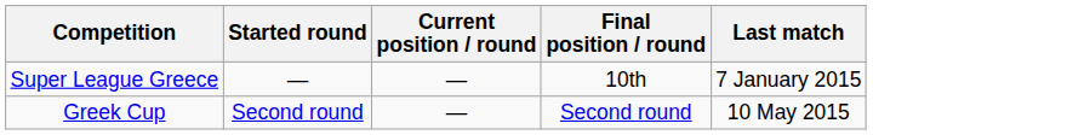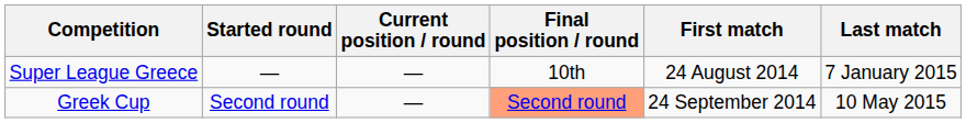 <table class="wikitable" style="text-align:center">
 <tr>
 <th>Competition</th>
 <th>Started round</th>
 <th>Current<br>position / round</th>
 <th>Final<br>position / round</th>
+<th>First match</th>
 <th>Last match</th>
 </tr>
 <tr>
 <td><a href='#'>Super League Greece</a></td>
 <td>—</td>
 <td>—</td>
 <td>10th</td>
+<td>24 August 2014</td>
 <td>7 January 2015</td>
 </tr>
 <tr>
 <td><a href='#'>Greek Cup</a></td>
 <td><a href='#'>Second round</a></td>
 <td>—</td>
-<td><a href='#'>Second round</a></td>
+<td style="background: lightsalmon;"><a href='#'>Second round</a></td>
+<td>24 September 2014</td>
 <td>10 May 2015</td>
 </tr>
 </table>
